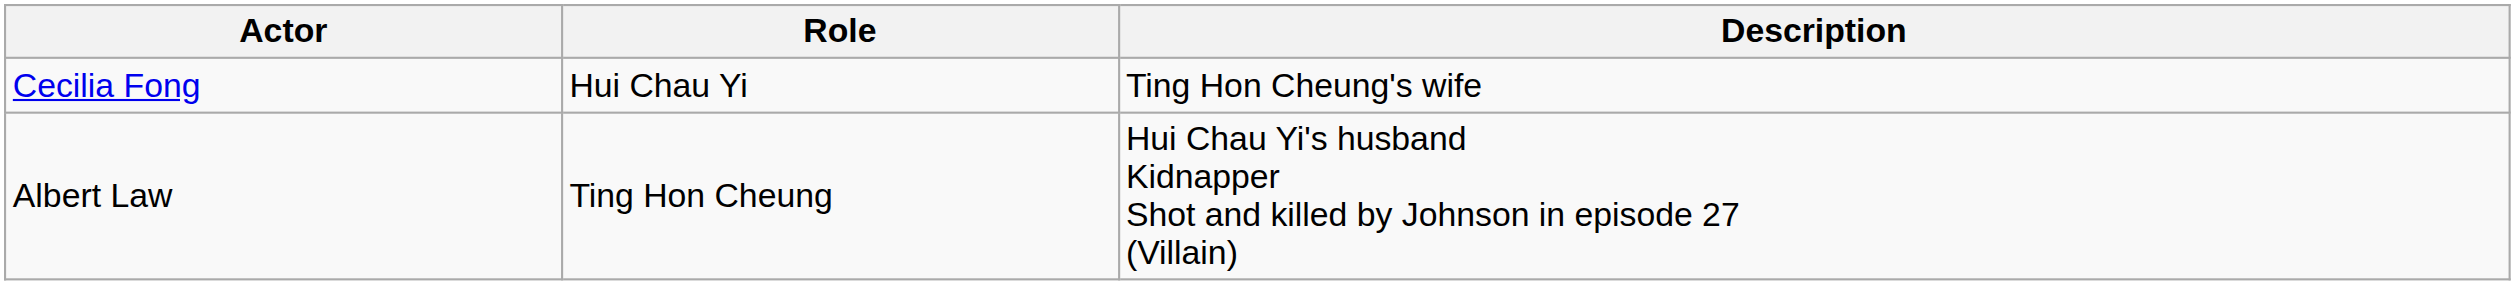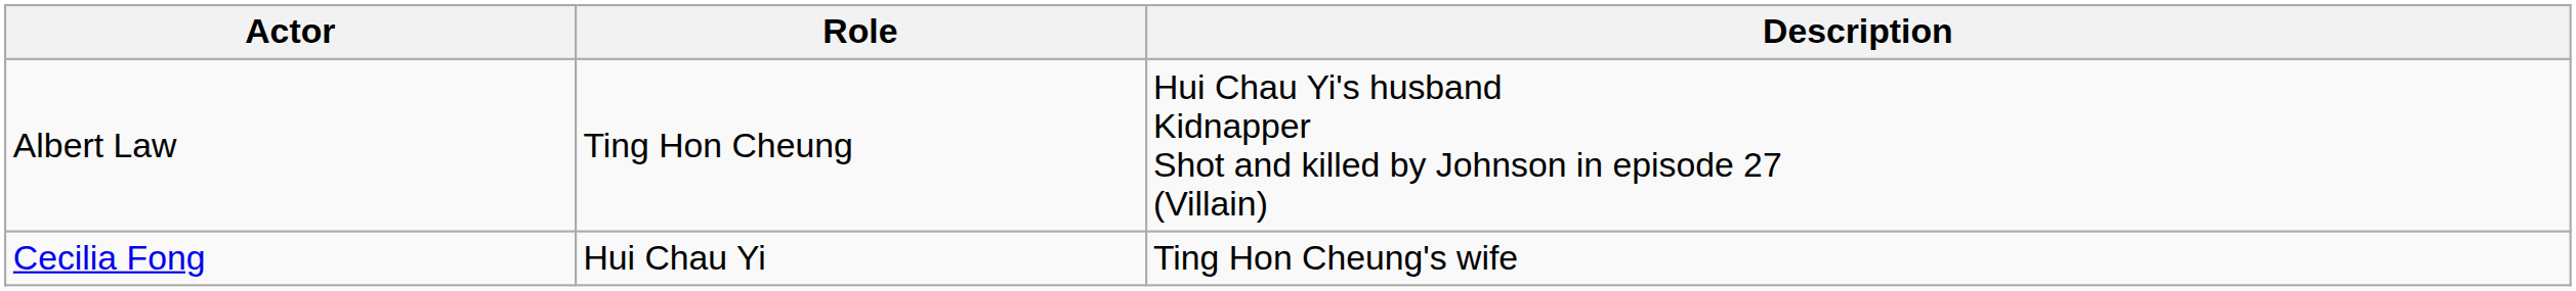 <table class="wikitable" width="75%">
 <tr>
 <th style="width:6%">Actor</th>
 <th style="width:6%">Role</th>
 <th style="width:15%">Description</th>
 </tr>
 <tr>
+<td>Albert Law</td>
+<td>Ting Hon Cheung</td>
+<td>Hui Chau Yi's husband<br>Kidnapper<br>Shot and killed by Johnson in episode 27<br>(Villain)</td>
+</tr>
+<tr>
 <td><a href='#'>Cecilia Fong</a></td>
 <td>Hui Chau Yi</td>
 <td>Ting Hon Cheung's wife</td>
 </tr>
-<tr>
-<td>Albert Law</td>
-<td>Ting Hon Cheung</td>
-<td>Hui Chau Yi's husband<br>Kidnapper<br>Shot and killed by Johnson in episode 27<br>(Villain)</td>
-</tr>
 </table>
